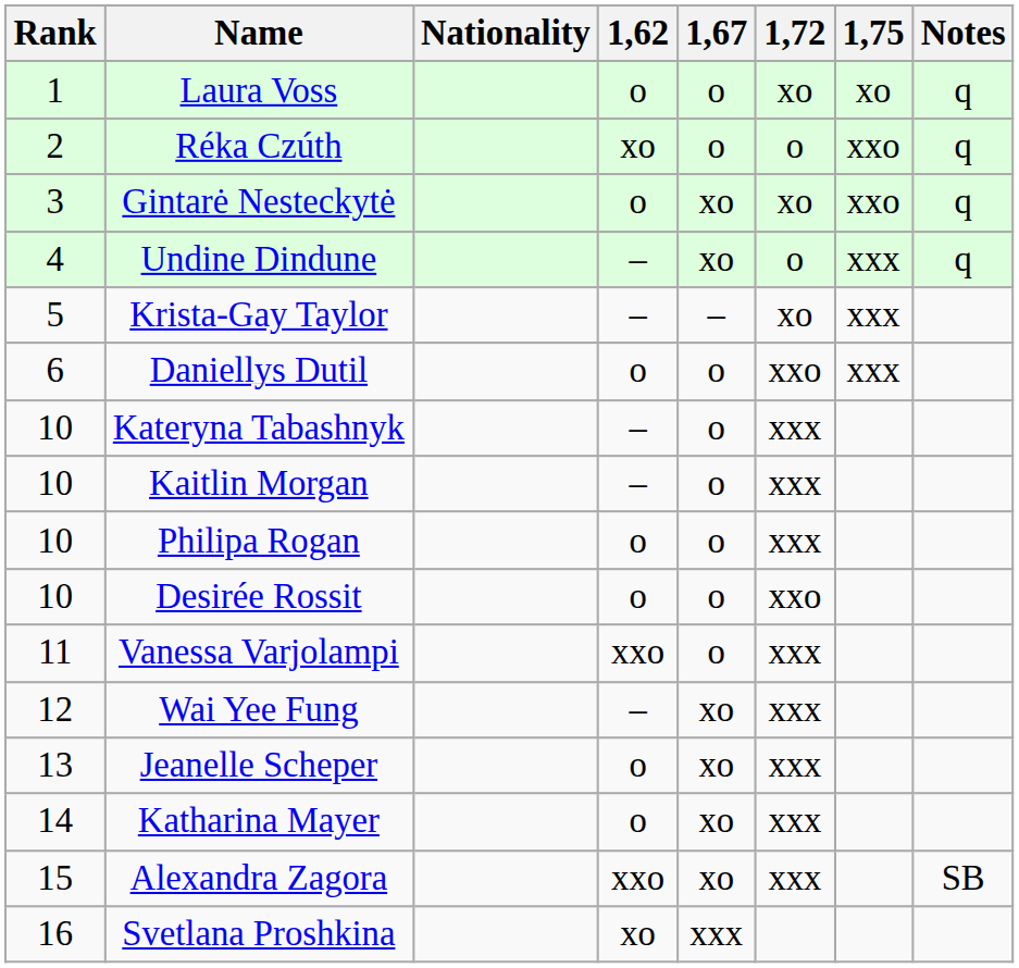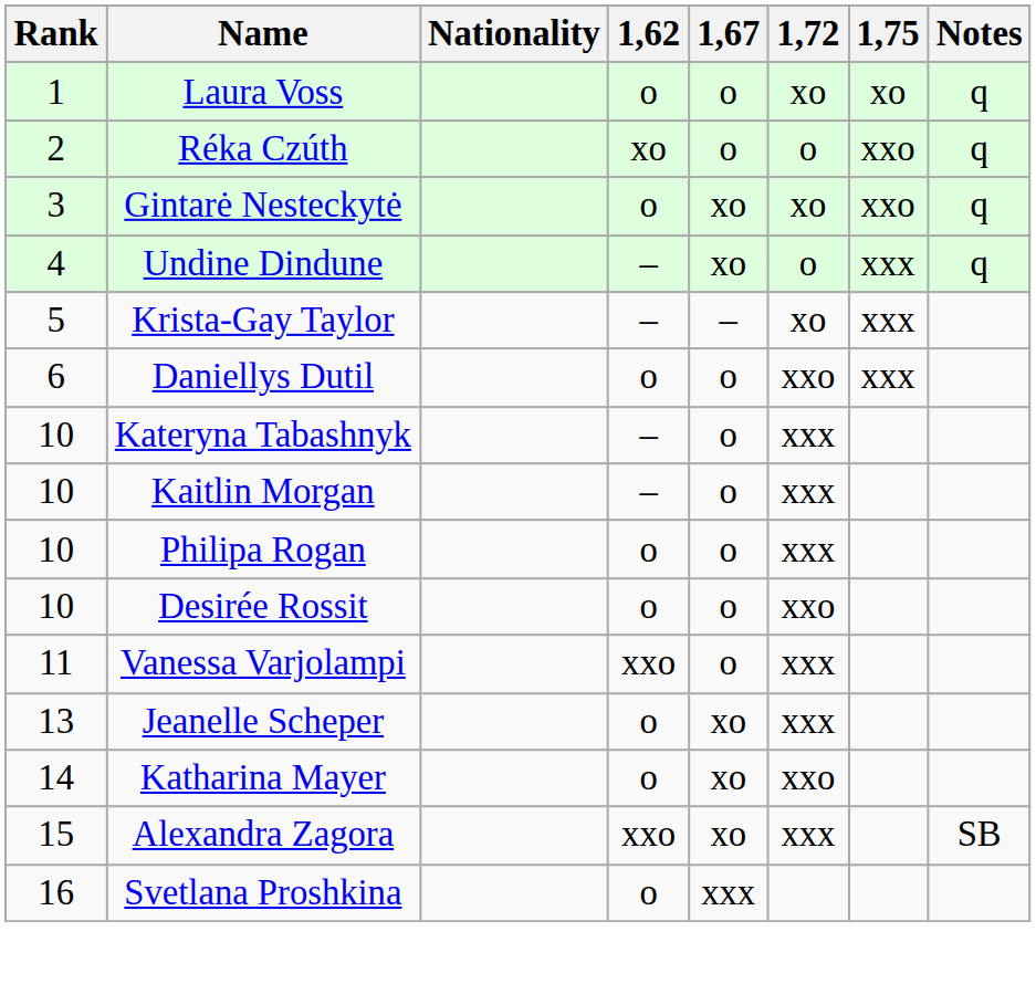 <table class="wikitable sortable" style="text-align:center">
 <tr>
 <th>Rank</th>
 <th>Name</th>
 <th>Nationality</th>
 <th>1,62</th>
 <th>1,67</th>
 <th>1,72</th>
 <th>1,75</th>
 <th>Notes</th>
 </tr>
 <tr bgcolor=ddffdd>
 <td>1</td>
 <td><a href='#'>Laura Voss</a></td>
 <td></td>
 <td>o</td>
 <td>o</td>
 <td>xo</td>
 <td>xo</td>
 <td>q</td>
 </tr>
 <tr bgcolor=ddffdd>
 <td>2</td>
 <td><a href='#'>Réka Czúth</a></td>
 <td></td>
 <td>xo</td>
 <td>o</td>
 <td>o</td>
 <td>xxo</td>
 <td>q</td>
 </tr>
 <tr bgcolor=ddffdd>
 <td>3</td>
 <td><a href='#'>Gintarė Nesteckytė</a></td>
 <td></td>
 <td>o</td>
 <td>xo</td>
 <td>xo</td>
 <td>xxo</td>
 <td>q</td>
 </tr>
 <tr bgcolor=ddffdd>
 <td>4</td>
 <td><a href='#'>Undine Dindune</a></td>
 <td></td>
 <td>–</td>
 <td>xo</td>
 <td>o</td>
 <td>xxx</td>
 <td>q</td>
 </tr>
 <tr>
 <td>5</td>
 <td><a href='#'>Krista-Gay Taylor</a></td>
 <td></td>
 <td>–</td>
 <td>–</td>
 <td>xo</td>
 <td>xxx</td>
 <td></td>
 </tr>
 <tr>
 <td>6</td>
 <td><a href='#'>Daniellys Dutil</a></td>
 <td></td>
 <td>o</td>
 <td>o</td>
 <td>xxo</td>
 <td>xxx</td>
 <td></td>
 </tr>
 <tr>
 <td>10</td>
 <td><a href='#'>Kateryna Tabashnyk</a></td>
 <td></td>
 <td>–</td>
 <td>o</td>
 <td>xxx</td>
 <td></td>
 <td></td>
 </tr>
 <tr>
 <td>10</td>
 <td><a href='#'>Kaitlin Morgan</a></td>
 <td></td>
 <td>–</td>
 <td>o</td>
 <td>xxx</td>
 <td></td>
 <td></td>
 </tr>
 <tr>
 <td>10</td>
 <td><a href='#'>Philipa Rogan</a></td>
 <td></td>
 <td>o</td>
 <td>o</td>
 <td>xxx</td>
 <td></td>
 <td></td>
 </tr>
 <tr>
 <td>10</td>
 <td><a href='#'>Desirée Rossit</a></td>
 <td></td>
 <td>o</td>
 <td>o</td>
 <td>xxo</td>
 <td></td>
 <td></td>
 </tr>
 <tr>
 <td>11</td>
 <td><a href='#'>Vanessa Varjolampi</a></td>
 <td></td>
 <td>xxo</td>
 <td>o</td>
 <td>xxx</td>
 <td></td>
 <td></td>
 </tr>
 <tr>
-<td>12</td>
-<td><a href='#'>Wai Yee Fung</a></td>
-<td></td>
-<td>–</td>
-<td>xo</td>
-<td>xxx</td>
-<td></td>
-<td></td>
-</tr>
-<tr>
 <td>13</td>
 <td><a href='#'>Jeanelle Scheper</a></td>
 <td></td>
 <td>o</td>
 <td>xo</td>
 <td>xxx</td>
 <td></td>
 <td></td>
 </tr>
 <tr>
 <td>14</td>
 <td><a href='#'>Katharina Mayer</a></td>
 <td></td>
 <td>o</td>
 <td>xo</td>
-<td>xxx</td>
+<td>xxo</td>
 <td></td>
 <td></td>
 </tr>
 <tr>
 <td>15</td>
 <td><a href='#'>Alexandra Zagora</a></td>
 <td></td>
 <td>xxo</td>
 <td>xo</td>
 <td>xxx</td>
 <td></td>
 <td>SB</td>
 </tr>
 <tr>
 <td>16</td>
 <td><a href='#'>Svetlana Proshkina</a></td>
 <td></td>
-<td>xo</td>
+<td>o</td>
 <td>xxx</td>
 <td></td>
 <td></td>
 <td></td>
 </tr>
 </table>
